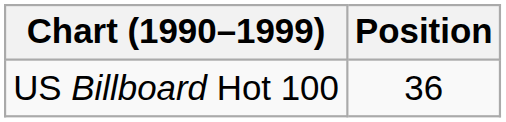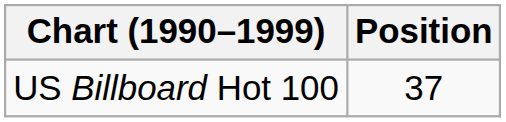 <table class="wikitable">
 <tr>
 <th>Chart (1990–1999)</th>
 <th>Position</th>
 </tr>
 <tr>
 <td>US <em>Billboard</em> Hot 100</td>
-<td align="center">36</td>
+<td align="center">37</td>
 </tr>
 </table>
